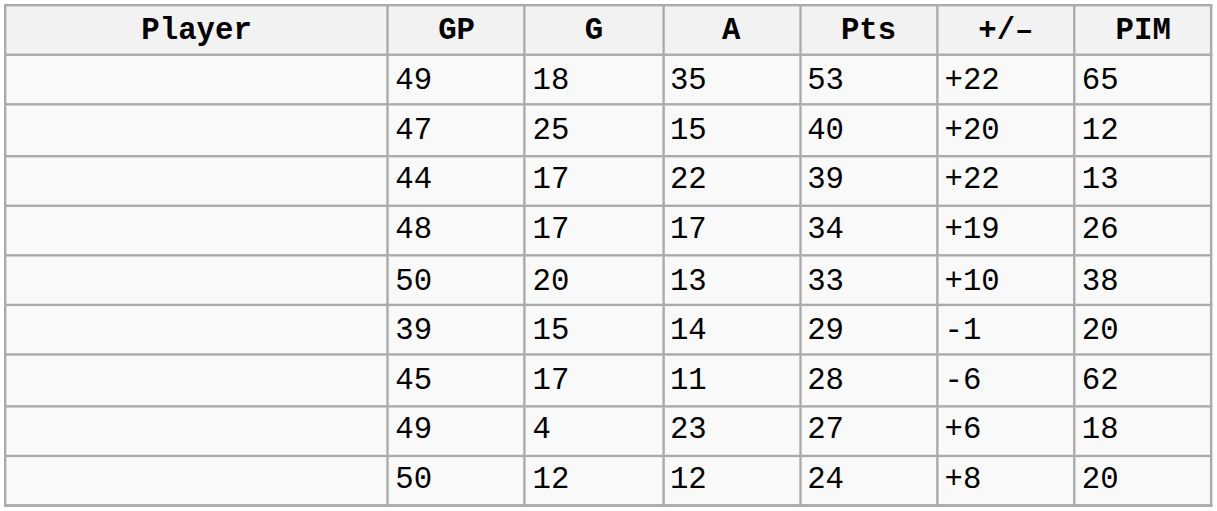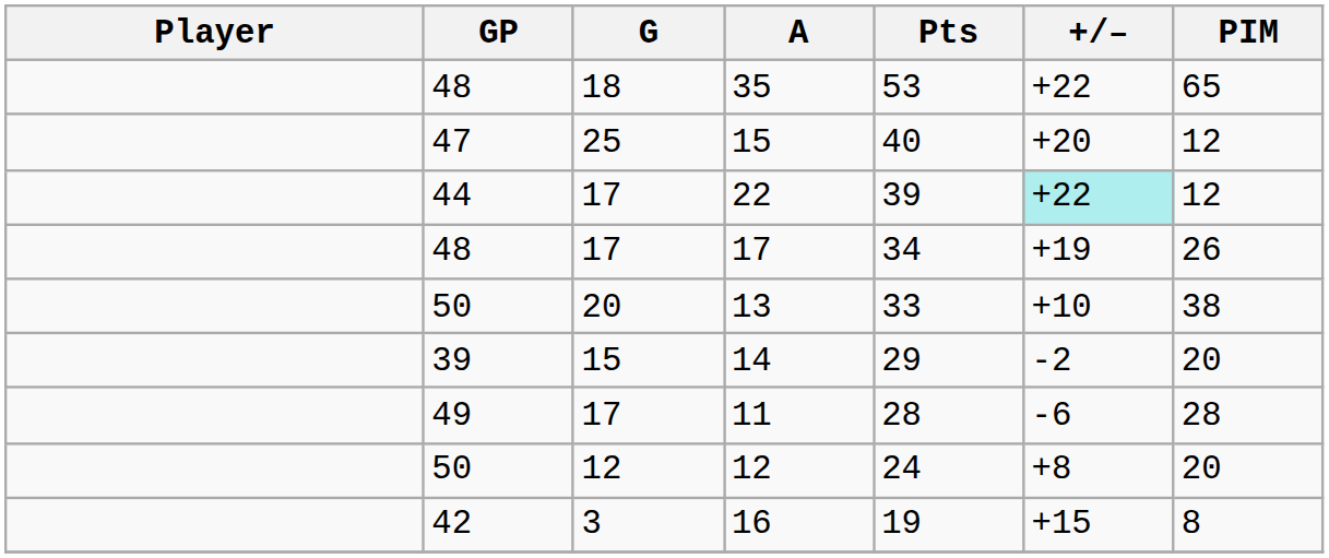 <table class="wikitable sortable">
 <tr>
 <th style="width:12em">Player</th>
 <th style="width:4em">GP</th>
 <th style="width:4em">G</th>
 <th style="width:4em">A</th>
 <th style="width:4em">Pts</th>
 <th style="width:4em">+/–</th>
 <th style="width:4em">PIM</th>
 </tr>
 <tr>
 <td> </td>
-<td>49</td>
+<td>48</td>
 <td>18</td>
 <td>35</td>
 <td>53</td>
 <td>+22</td>
 <td>65</td>
 </tr>
 <tr>
 <td> </td>
 <td>47</td>
 <td>25</td>
 <td>15</td>
 <td>40</td>
 <td>+20</td>
 <td>12</td>
 </tr>
 <tr>
 <td> </td>
 <td>44</td>
 <td>17</td>
 <td>22</td>
 <td>39</td>
-<td>+22</td>
-<td>13</td>
+<td style="background: paleturquoise;">+22</td>
+<td>12</td>
 </tr>
 <tr>
 <td> </td>
 <td>48</td>
 <td>17</td>
 <td>17</td>
 <td>34</td>
 <td>+19</td>
 <td>26</td>
 </tr>
 <tr>
 <td> </td>
 <td>50</td>
 <td>20</td>
 <td>13</td>
 <td>33</td>
 <td>+10</td>
 <td>38</td>
 </tr>
 <tr>
 <td> </td>
 <td>39</td>
 <td>15</td>
 <td>14</td>
 <td>29</td>
-<td>-1</td>
+<td>-2</td>
 <td>20</td>
 </tr>
 <tr>
 <td> </td>
-<td>45</td>
+<td>49</td>
 <td>17</td>
 <td>11</td>
 <td>28</td>
 <td>-6</td>
-<td>62</td>
-</tr>
-<tr>
-<td> </td>
-<td>49</td>
-<td>4</td>
-<td>23</td>
-<td>27</td>
-<td>+6</td>
-<td>18</td>
+<td>28</td>
 </tr>
 <tr>
 <td> </td>
 <td>50</td>
 <td>12</td>
 <td>12</td>
 <td>24</td>
 <td>+8</td>
 <td>20</td>
 </tr>
 <tr>
+<td> </td>
+<td>42</td>
+<td>3</td>
+<td>16</td>
+<td>19</td>
+<td>+15</td>
+<td>8</td>
+</tr>
+<tr>
 </tr>
 </table>
